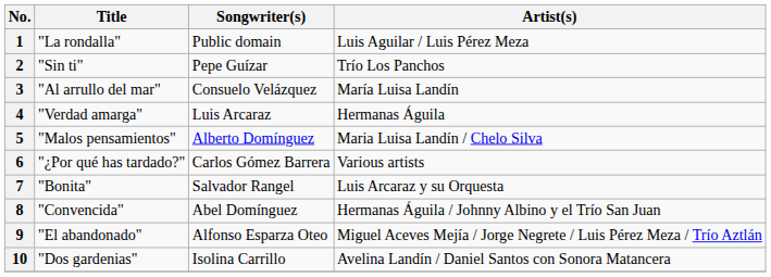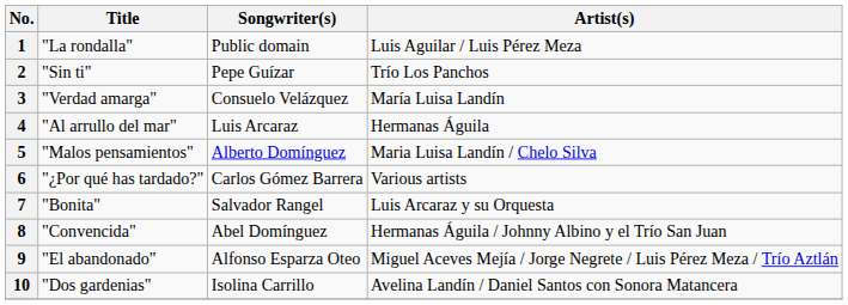 <table class="wikitable sortable" style="text-align: left">
 <tr>
 <th scope="col">No.</th>
 <th scope="col">Title</th>
 <th scope="col">Songwriter(s)</th>
 <th scope="col">Artist(s)</th>
 </tr>
 <tr>
 <th scope="row">1</th>
 <td>"La rondalla"</td>
 <td>Public domain</td>
 <td>Luis Aguilar / Luis Pérez Meza</td>
 </tr>
 <tr>
 <th scope="row">2</th>
 <td>"Sin ti"</td>
 <td>Pepe Guízar</td>
 <td>Trío Los Panchos</td>
 </tr>
 <tr>
 <th scope="row">3</th>
-<td>"Al arrullo del mar"</td>
+<td>"Verdad amarga"</td>
 <td>Consuelo Velázquez</td>
 <td>María Luisa Landín</td>
 </tr>
 <tr>
 <th scope="row">4</th>
-<td>"Verdad amarga"</td>
+<td>"Al arrullo del mar"</td>
 <td>Luis Arcaraz</td>
 <td>Hermanas Águila</td>
 </tr>
 <tr>
 <th scope="row">5</th>
 <td>"Malos pensamientos"</td>
 <td><a href='#'>Alberto Domínguez</a></td>
 <td>Maria Luisa Landín / <a href='#'>Chelo Silva</a></td>
 </tr>
 <tr>
 <th scope="row">6</th>
 <td>"¿Por qué has tardado?"</td>
 <td>Carlos Gómez Barrera</td>
 <td>Various artists</td>
 </tr>
 <tr>
 <th scope="row">7</th>
 <td>"Bonita"</td>
 <td>Salvador Rangel</td>
 <td>Luis Arcaraz y su Orquesta</td>
 </tr>
 <tr>
 <th scope="row">8</th>
 <td>"Convencida"</td>
 <td>Abel Domínguez</td>
 <td>Hermanas Águila / Johnny Albino y el Trío San Juan</td>
 </tr>
 <tr>
 <th scope="row">9</th>
 <td>"El abandonado"</td>
 <td>Alfonso Esparza Oteo</td>
 <td>Miguel Aceves Mejía / Jorge Negrete / Luis Pérez Meza / <a href='#'>Trío Aztlán</a></td>
 </tr>
 <tr>
 <th scope="row">10</th>
 <td>"Dos gardenias"</td>
 <td>Isolina Carrillo</td>
 <td>Avelina Landín / Daniel Santos con Sonora Matancera</td>
 </tr>
 <tr>
 </tr>
 </table>
